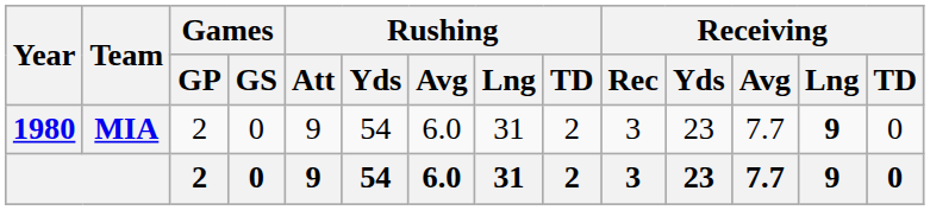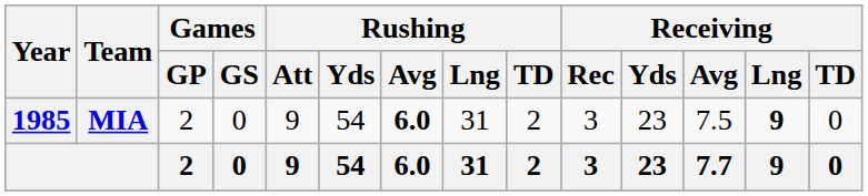 <table class="wikitable" style="text-align:center;">
 <tr>
 <th rowspan="2">Year</th>
 <th rowspan="2">Team</th>
 <th colspan="2">Games</th>
 <th colspan="5">Rushing</th>
 <th colspan="5">Receiving</th>
 </tr>
 <tr>
 <th>GP</th>
 <th>GS</th>
 <th>Att</th>
 <th>Yds</th>
 <th>Avg</th>
 <th>Lng</th>
 <th>TD</th>
 <th>Rec</th>
 <th>Yds</th>
 <th>Avg</th>
 <th>Lng</th>
 <th>TD</th>
 </tr>
 <tr>
-<th><a href='#'>1980</a></th>
+<th><a href='#'>1985</a></th>
 <th><a href='#'>MIA</a></th>
 <td>2</td>
 <td>0</td>
 <td>9</td>
 <td>54</td>
-<td>6.0</td>
+<td><strong>6.0</strong></td>
 <td>31</td>
 <td>2</td>
 <td>3</td>
 <td>23</td>
-<td>7.7</td>
+<td>7.5</td>
 <td><strong>9</strong></td>
 <td>0</td>
 </tr>
 <tr>
 <th colspan="2"></th>
 <th>2</th>
 <th>0</th>
 <th>9</th>
 <th>54</th>
 <th>6.0</th>
 <th>31</th>
 <th>2</th>
 <th>3</th>
 <th>23</th>
 <th>7.7</th>
 <th>9</th>
 <th>0</th>
 </tr>
 </table>
